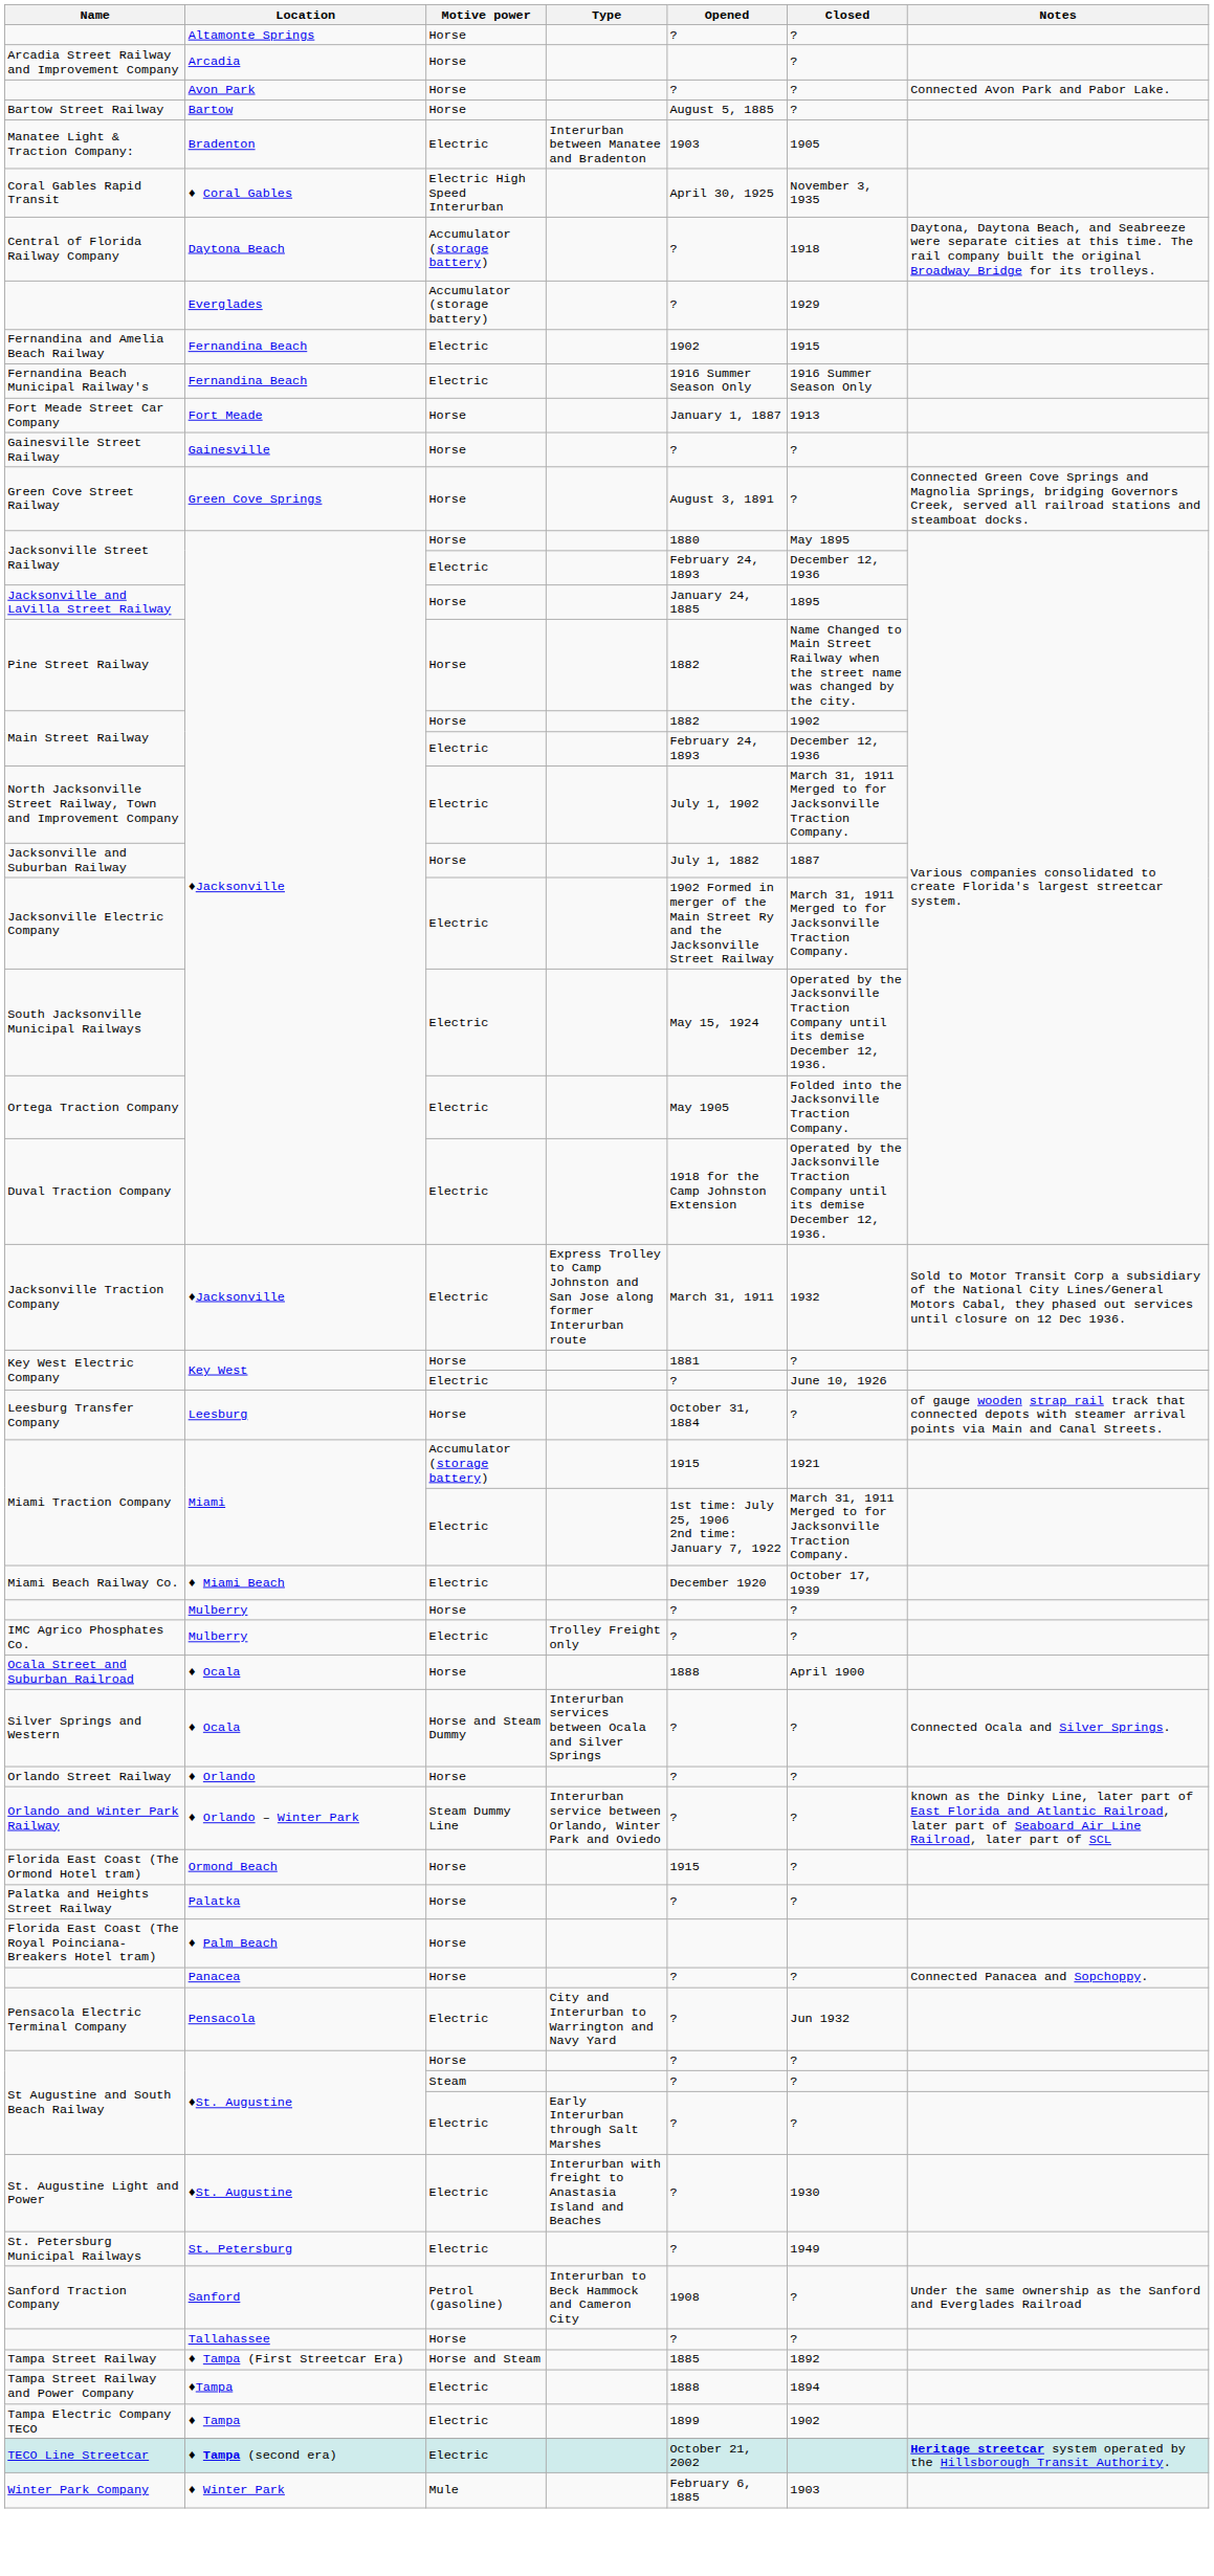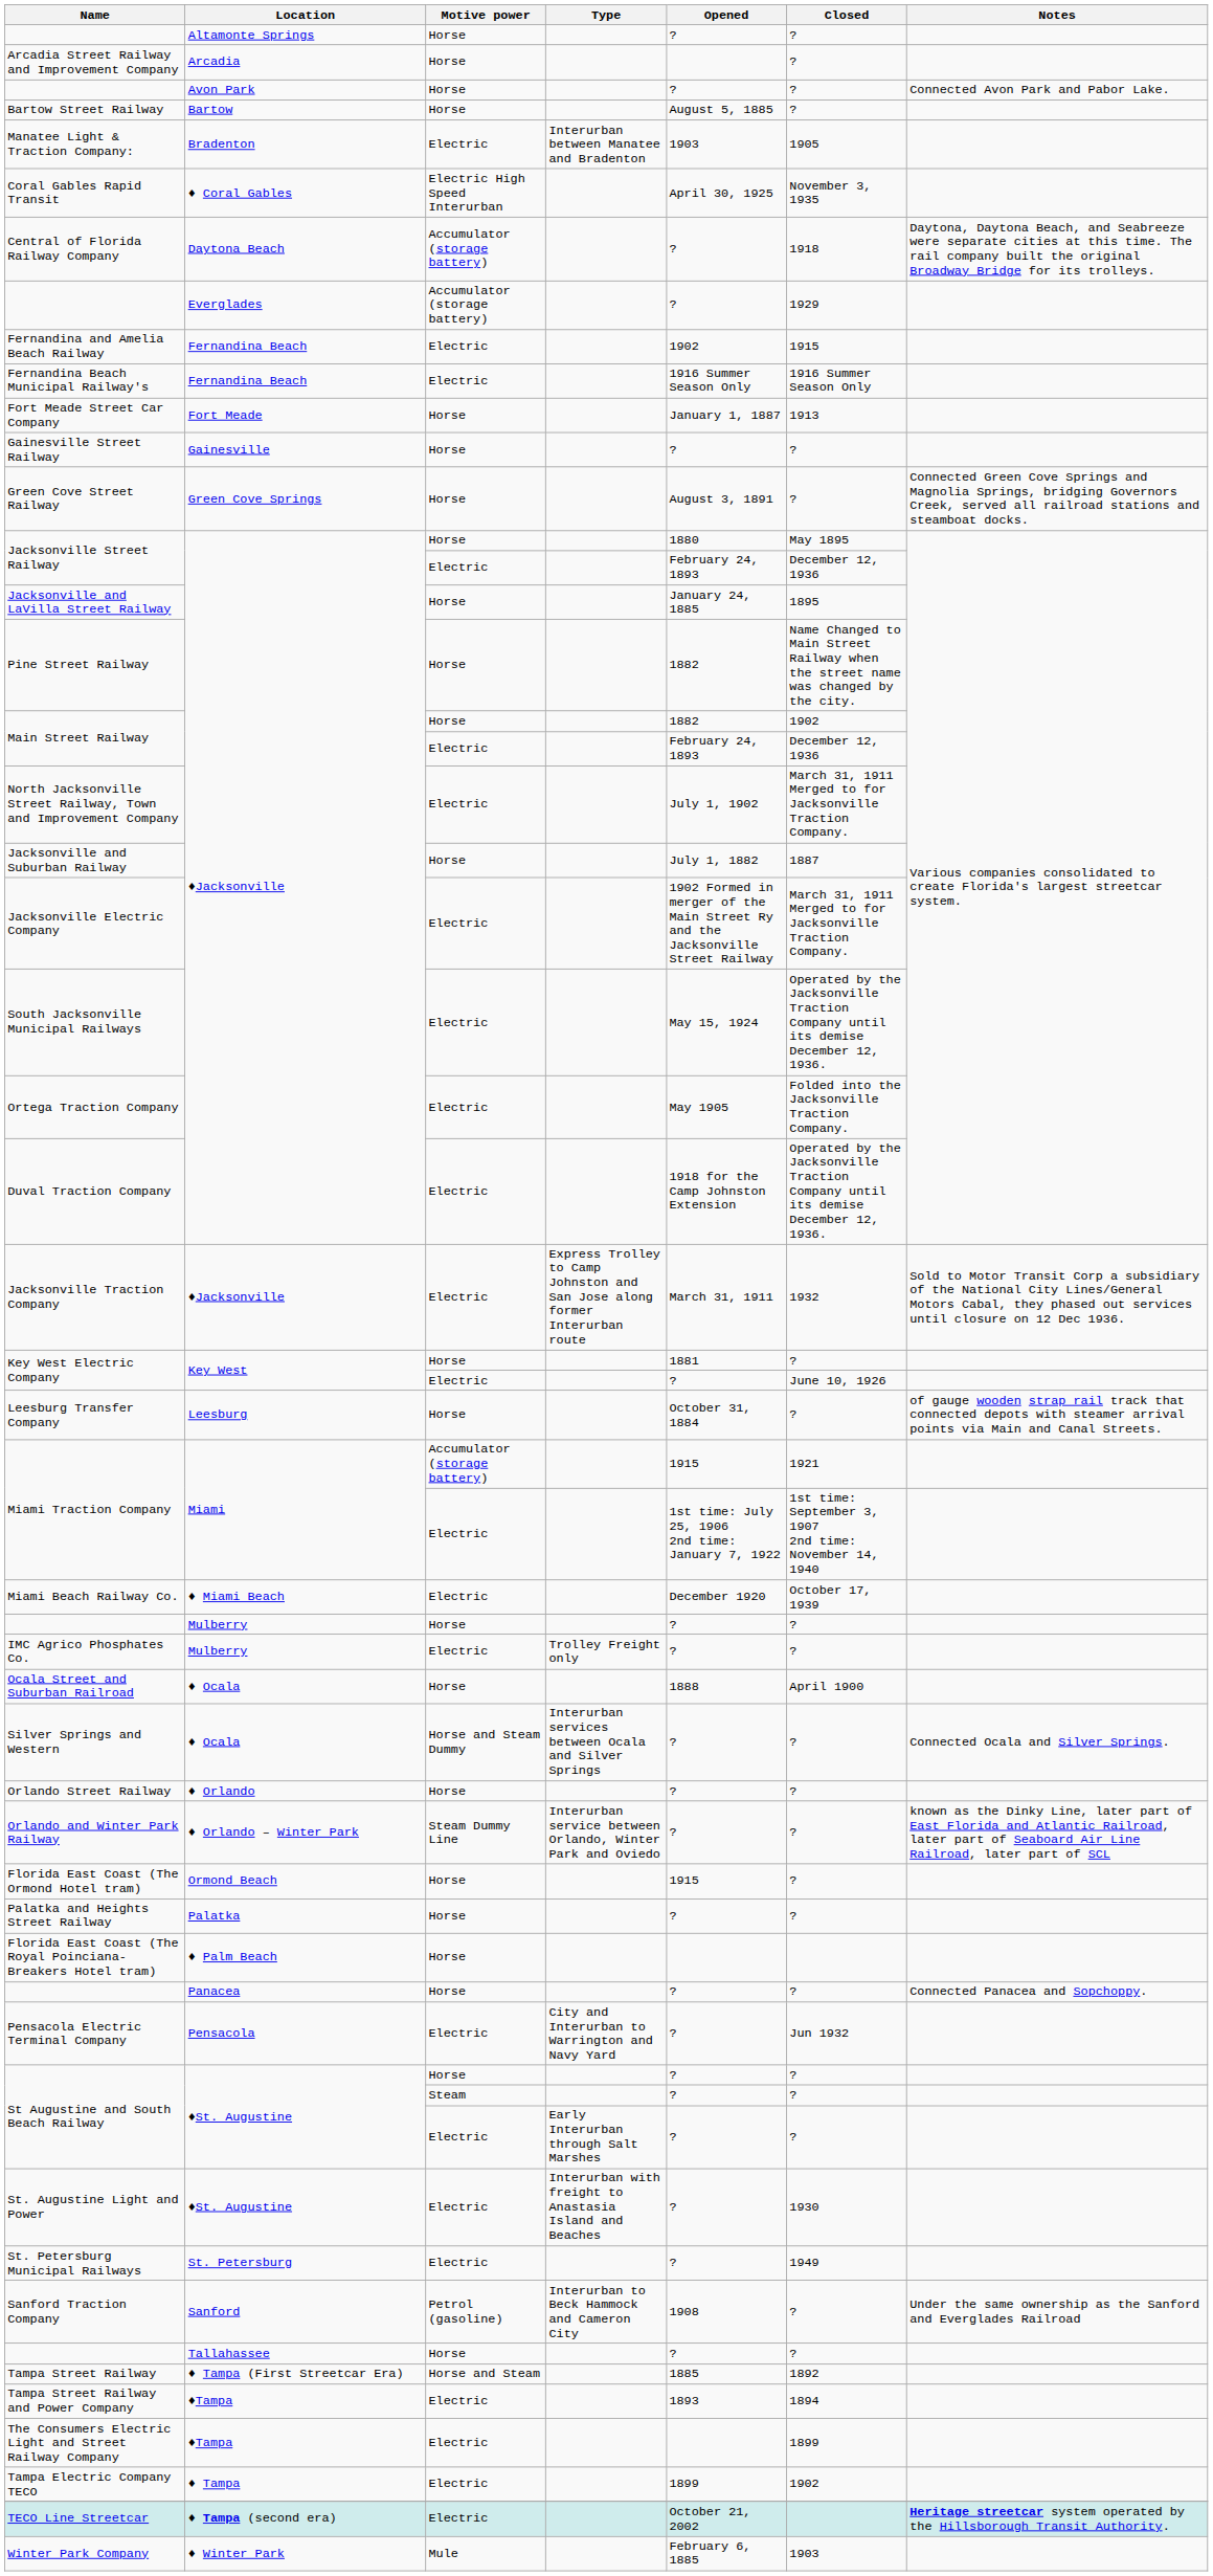 <table class="wikitable sortable" width=100%>
 <tr>
 <th width=15%>Name</th>
 <th width=20%>Location</th>
 <th width=10%>Motive power</th>
 <th width=10%>Type</th>
 <th width=10%>Opened</th>
 <th width=10%>Closed</th>
 <th class="unsortable" width=25%>Notes</th>
 </tr>
 <tr>
 <td> </td>
 <td><a href='#'>Altamonte Springs</a></td>
 <td>Horse</td>
 <td> </td>
 <td>?</td>
 <td>?</td>
 <td> </td>
 </tr>
 <tr>
 <td>Arcadia Street Railway and Improvement Company</td>
 <td><a href='#'>Arcadia</a></td>
 <td>Horse</td>
 <td> </td>
 <td></td>
 <td>?</td>
 <td></td>
 </tr>
 <tr>
 <td> </td>
 <td><a href='#'>Avon Park</a></td>
 <td>Horse</td>
 <td> </td>
 <td>?</td>
 <td>?</td>
 <td>Connected Avon Park and Pabor Lake.</td>
 </tr>
 <tr>
 <td>Bartow Street Railway</td>
 <td><a href='#'>Bartow</a></td>
 <td>Horse</td>
 <td> </td>
 <td>August 5, 1885</td>
 <td>?</td>
 <td> </td>
 </tr>
 <tr>
 <td>Manatee Light & Traction Company:</td>
 <td><a href='#'>Bradenton</a></td>
 <td>Electric</td>
 <td>Interurban between Manatee and Bradenton</td>
 <td>1903</td>
 <td>1905</td>
 <td> </td>
 </tr>
 <tr>
 <td>Coral Gables Rapid Transit</td>
 <td>♦ <a href='#'>Coral Gables</a></td>
 <td>Electric High Speed Interurban</td>
 <td> </td>
 <td>April 30, 1925</td>
 <td>November 3, 1935</td>
 <td> </td>
 </tr>
 <tr>
 <td>Central of Florida Railway Company</td>
 <td><a href='#'>Daytona Beach</a></td>
 <td>Accumulator (<a href='#'>storage battery</a>)</td>
 <td> </td>
 <td>?</td>
 <td>1918</td>
 <td>Daytona, Daytona Beach, and Seabreeze were separate cities at this time. The rail company built the original <a href='#'>Broadway Bridge</a> for its trolleys.</td>
 </tr>
 <tr>
 <td> </td>
 <td><a href='#'>Everglades</a></td>
 <td>Accumulator (storage battery)</td>
 <td> </td>
 <td>?</td>
 <td>1929</td>
 <td></td>
 </tr>
 <tr>
 <td>Fernandina and Amelia Beach Railway</td>
 <td><a href='#'>Fernandina Beach</a></td>
 <td>Electric</td>
 <td> </td>
 <td>1902</td>
 <td>1915</td>
 <td></td>
 </tr>
 <tr>
 <td>Fernandina Beach Municipal Railway's</td>
 <td><a href='#'>Fernandina Beach</a></td>
 <td>Electric</td>
 <td> </td>
 <td>1916 Summer Season Only</td>
 <td>1916 Summer Season Only</td>
 <td></td>
 </tr>
 <tr>
 <td>Fort Meade Street Car Company</td>
 <td><a href='#'>Fort Meade</a></td>
 <td>Horse</td>
 <td> </td>
 <td>January 1, 1887</td>
 <td>1913</td>
 <td></td>
 </tr>
 <tr>
 <td>Gainesville Street Railway</td>
 <td><a href='#'>Gainesville</a></td>
 <td>Horse</td>
 <td> </td>
 <td>?</td>
 <td>?</td>
 <td> </td>
 </tr>
 <tr>
 <td>Green Cove Street Railway</td>
 <td><a href='#'>Green Cove Springs</a></td>
 <td>Horse</td>
 <td> </td>
 <td>August 3, 1891</td>
 <td>?</td>
 <td>Connected Green Cove Springs and Magnolia Springs, bridging Governors Creek, served all railroad stations and steamboat docks.</td>
 </tr>
 <tr>
 <td rowspan="2">Jacksonville Street Railway</td>
 <td rowspan="12">♦<a href='#'>Jacksonville</a></td>
 <td>Horse</td>
 <td> </td>
 <td>1880</td>
 <td>May 1895</td>
 <td rowspan="12">Various companies consolidated to create Florida's largest streetcar system.</td>
 </tr>
 <tr>
 <td>Electric</td>
 <td> </td>
 <td>February 24, 1893</td>
 <td>December 12, 1936</td>
 </tr>
 <tr>
 <td><a href='#'>Jacksonville and LaVilla Street Railway</a></td>
 <td>Horse</td>
 <td> </td>
 <td>January 24, 1885</td>
 <td>1895</td>
 </tr>
 <tr>
 <td>Pine Street Railway</td>
 <td>Horse</td>
 <td> </td>
 <td>1882</td>
 <td>Name Changed to Main Street Railway when the street name was changed by the city.</td>
 </tr>
 <tr>
 <td rowspan="2">Main Street Railway</td>
 <td>Horse</td>
 <td> </td>
 <td>1882</td>
 <td>1902</td>
 </tr>
 <tr>
 <td>Electric</td>
 <td> </td>
 <td>February 24, 1893</td>
 <td>December 12, 1936</td>
 </tr>
 <tr>
 <td>North Jacksonville Street Railway, Town and Improvement Company</td>
 <td>Electric</td>
 <td> </td>
 <td>July 1, 1902</td>
 <td>March 31, 1911 Merged to for Jacksonville Traction Company.</td>
 </tr>
 <tr>
 <td>Jacksonville and Suburban Railway</td>
 <td>Horse</td>
 <td> </td>
 <td>July 1, 1882</td>
 <td>1887</td>
 </tr>
 <tr>
 <td>Jacksonville Electric Company</td>
 <td>Electric</td>
 <td> </td>
 <td>1902 Formed in merger of the Main Street Ry and the Jacksonville Street Railway</td>
 <td>March 31, 1911 Merged to for Jacksonville Traction Company.</td>
 </tr>
 <tr>
 <td>South Jacksonville Municipal Railways</td>
 <td>Electric</td>
 <td> </td>
 <td>May 15, 1924</td>
 <td>Operated by the Jacksonville Traction Company until its demise December 12, 1936.</td>
 </tr>
 <tr>
 <td>Ortega Traction Company</td>
 <td>Electric</td>
 <td> </td>
 <td>May 1905</td>
 <td> Folded into the Jacksonville Traction Company.</td>
 </tr>
 <tr>
 <td>Duval Traction Company</td>
 <td>Electric</td>
 <td> </td>
 <td>1918 for the Camp Johnston Extension</td>
 <td>Operated by the Jacksonville Traction Company until its demise December 12, 1936.</td>
 </tr>
 <tr>
 <td>Jacksonville Traction Company</td>
 <td>♦<a href='#'>Jacksonville</a></td>
 <td>Electric</td>
 <td>Express Trolley to Camp Johnston and San Jose along former Interurban route</td>
 <td>March 31, 1911</td>
 <td>1932</td>
 <td>Sold to Motor Transit Corp a subsidiary of the National City Lines/General Motors Cabal, they phased out services until closure on 12 Dec 1936.</td>
 </tr>
 <tr>
 <td rowspan="2">Key West Electric Company</td>
 <td rowspan="2"><a href='#'>Key West</a></td>
 <td>Horse</td>
 <td> </td>
 <td>1881</td>
 <td>?</td>
 <td> </td>
 </tr>
 <tr>
 <td>Electric</td>
 <td> </td>
 <td>?</td>
 <td>June 10, 1926</td>
 <td> </td>
 </tr>
 <tr>
 <td>Leesburg Transfer Company</td>
 <td><a href='#'>Leesburg</a></td>
 <td>Horse</td>
 <td> </td>
 <td>October 31, 1884</td>
 <td>?</td>
 <td> of  gauge <a href='#'>wooden</a> <a href='#'>strap rail</a> track that connected depots with steamer arrival points via Main and Canal Streets.</td>
 </tr>
 <tr>
 <td rowspan="2">Miami Traction Company</td>
 <td rowspan="2"><a href='#'>Miami</a></td>
 <td>Accumulator (<a href='#'>storage battery</a>)</td>
 <td> </td>
 <td>1915</td>
 <td>1921</td>
 <td> </td>
 </tr>
 <tr>
 <td>Electric</td>
 <td> </td>
 <td>1st time: July 25, 1906<br>2nd time: January 7, 1922</td>
-<td>March 31, 1911 Merged to for Jacksonville Traction Company.</td>
+<td>1st time: September 3, 1907<br>2nd time: November 14, 1940</td>
 <td> </td>
 </tr>
 <tr>
 <td>Miami Beach Railway Co.</td>
 <td>♦ <a href='#'>Miami Beach</a></td>
 <td>Electric</td>
 <td> </td>
 <td>December 1920</td>
 <td>October 17, 1939</td>
 <td> </td>
 </tr>
 <tr>
 <td> </td>
 <td><a href='#'>Mulberry</a></td>
 <td>Horse</td>
 <td> </td>
 <td>?</td>
 <td>?</td>
 <td> </td>
 </tr>
 <tr>
 <td>IMC Agrico Phosphates Co.</td>
 <td><a href='#'>Mulberry</a></td>
 <td>Electric</td>
 <td>Trolley Freight only</td>
 <td>?</td>
 <td>?</td>
 <td></td>
 </tr>
 <tr>
 <td><a href='#'>Ocala Street and Suburban Railroad</a></td>
 <td>♦ <a href='#'>Ocala</a></td>
 <td>Horse</td>
 <td> </td>
 <td>1888</td>
 <td>April 1900</td>
 <td> </td>
 </tr>
 <tr>
 <td>Silver Springs and Western</td>
 <td>♦ <a href='#'>Ocala</a></td>
 <td>Horse and Steam Dummy</td>
 <td>Interurban services between Ocala and Silver Springs</td>
 <td>?</td>
 <td>?</td>
 <td>Connected Ocala and <a href='#'>Silver Springs</a>.</td>
 </tr>
 <tr>
 <td>Orlando Street Railway</td>
 <td>♦ <a href='#'>Orlando</a></td>
 <td>Horse</td>
 <td> </td>
 <td>?</td>
 <td>?</td>
 <td> </td>
 </tr>
 <tr>
 <td><a href='#'>Orlando and Winter Park Railway</a></td>
 <td>♦ <a href='#'>Orlando</a> – <a href='#'>Winter Park</a></td>
 <td>Steam Dummy Line</td>
 <td>Interurban service between Orlando, Winter Park and Oviedo</td>
 <td>?</td>
 <td>?</td>
 <td>known as the Dinky Line, later part of <a href='#'>East Florida and Atlantic Railroad</a>, later part of <a href='#'>Seaboard Air Line Railroad</a>, later part of <a href='#'>SCL</a></td>
 </tr>
 <tr>
 <td>Florida East Coast (The Ormond Hotel tram)</td>
 <td><a href='#'>Ormond Beach</a></td>
 <td>Horse</td>
 <td> </td>
 <td>1915</td>
 <td>?</td>
 <td> </td>
 </tr>
 <tr>
 <td>Palatka and Heights Street Railway</td>
 <td><a href='#'>Palatka</a></td>
 <td>Horse</td>
 <td> </td>
 <td>?</td>
 <td>?</td>
 <td></td>
 </tr>
 <tr>
 <td>Florida East Coast (The Royal Poinciana-Breakers Hotel tram)</td>
 <td>♦ <a href='#'>Palm Beach</a></td>
 <td>Horse</td>
 <td> </td>
 <td></td>
 <td></td>
 <td> </td>
 </tr>
 <tr>
 <td> </td>
 <td><a href='#'>Panacea</a></td>
 <td>Horse</td>
 <td> </td>
 <td>?</td>
 <td>?</td>
 <td>Connected Panacea and <a href='#'>Sopchoppy</a>.</td>
 </tr>
 <tr>
 <td>Pensacola Electric Terminal Company</td>
 <td><a href='#'>Pensacola</a></td>
 <td>Electric</td>
 <td>City and Interurban to Warrington and Navy Yard</td>
 <td>?</td>
 <td>Jun 1932</td>
 <td> </td>
 </tr>
 <tr>
 <td rowspan="3">St Augustine and South Beach Railway</td>
 <td rowspan="3">♦<a href='#'>St. Augustine</a></td>
 <td>Horse</td>
 <td> </td>
 <td>?</td>
 <td>?</td>
 <td> </td>
 </tr>
 <tr>
 <td>Steam</td>
 <td> </td>
 <td>?</td>
 <td>?</td>
 <td> </td>
 </tr>
 <tr>
 <td>Electric</td>
 <td>Early Interurban through Salt Marshes</td>
 <td>?</td>
 <td>?</td>
 <td></td>
 </tr>
 <tr>
 <td>St. Augustine Light and Power</td>
 <td>♦<a href='#'>St. Augustine</a></td>
 <td>Electric</td>
 <td>Interurban with freight to Anastasia Island and Beaches</td>
 <td>?</td>
 <td>1930</td>
 <td></td>
 </tr>
 <tr>
 <td>St. Petersburg Municipal Railways</td>
 <td><a href='#'>St. Petersburg</a></td>
 <td>Electric</td>
 <td> </td>
 <td>?</td>
 <td>1949</td>
 <td> </td>
 </tr>
 <tr>
 <td>Sanford Traction Company</td>
 <td><a href='#'>Sanford</a></td>
 <td>Petrol (gasoline)</td>
 <td>Interurban to Beck Hammock and Cameron City</td>
 <td>1908</td>
 <td>?</td>
 <td>Under the same ownership as the Sanford and Everglades Railroad</td>
 </tr>
 <tr>
 <td> </td>
 <td><a href='#'>Tallahassee</a></td>
 <td>Horse</td>
 <td> </td>
 <td>?</td>
 <td>?</td>
 <td> </td>
 </tr>
 <tr>
 <td>Tampa Street Railway</td>
 <td>♦ <a href='#'>Tampa</a> (First Streetcar Era)</td>
 <td>Horse and Steam</td>
 <td> </td>
 <td>1885</td>
 <td>1892</td>
 <td></td>
 </tr>
 <tr>
 <td>Tampa Street Railway and Power Company</td>
 <td>♦<a href='#'>Tampa</a></td>
 <td>Electric</td>
 <td> </td>
-<td>1888</td>
+<td>1893</td>
 <td>1894</td>
+<td></td>
+</tr>
+<tr>
+<td>The Consumers Electric Light and Street Railway Company</td>
+<td>♦<a href='#'>Tampa</a></td>
+<td>Electric</td>
+<td> </td>
+<td></td>
+<td>1899</td>
 <td></td>
 </tr>
 <tr>
 <td>Tampa Electric Company TECO</td>
 <td>♦ <a href='#'>Tampa</a></td>
 <td>Electric</td>
 <td> </td>
 <td>1899</td>
 <td>1902</td>
 <td></td>
 </tr>
 <tr>
 </tr>
 <tr |- style="background:#CFECEC">
 <td><a href='#'>TECO Line Streetcar</a></td>
 <td>♦ <strong><a href='#'>Tampa</a></strong> (second era)</td>
 <td>Electric</td>
 <td> </td>
 <td>October 21, 2002</td>
 <td> </td>
 <td><strong><a href='#'>Heritage streetcar</a></strong> system operated by the <a href='#'>Hillsborough Transit Authority</a>.</td>
 </tr>
 <tr>
 <td><a href='#'>Winter Park Company</a></td>
 <td>♦ <a href='#'>Winter Park</a></td>
 <td>Mule</td>
 <td> </td>
 <td>February 6, 1885</td>
 <td>1903</td>
 <td> </td>
 </tr>
 </table>
